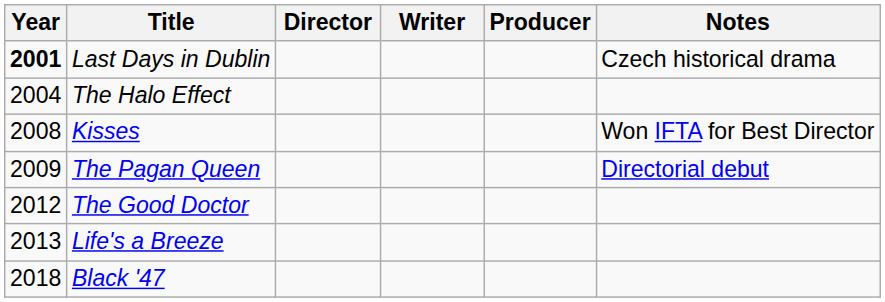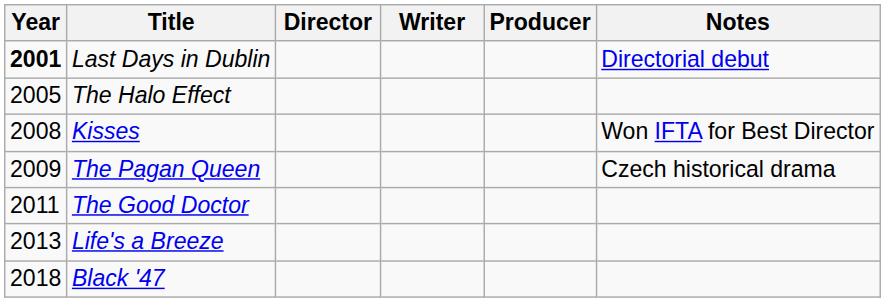 <table class="wikitable">
 <tr>
 <th>Year</th>
 <th>Title</th>
 <th width="65">Director</th>
 <th width="65">Writer</th>
 <th width="65">Producer</th>
 <th>Notes</th>
 </tr>
 <tr>
 <td><strong>2001</strong></td>
 <td><em>Last Days in Dublin</em></td>
 <td></td>
 <td></td>
 <td></td>
-<td>Czech historical drama</td>
+<td><a href='#'>Directorial debut</a></td>
 </tr>
 <tr>
-<td>2004</td>
+<td>2005</td>
 <td><em>The Halo Effect</em></td>
 <td></td>
 <td></td>
 <td></td>
 <td></td>
 </tr>
 <tr>
 <td>2008</td>
 <td><em><a href='#'>Kisses</a></em></td>
 <td></td>
 <td></td>
 <td></td>
 <td>Won <a href='#'>IFTA</a> for Best Director</td>
 </tr>
 <tr>
 <td>2009</td>
 <td><em><a href='#'>The Pagan Queen</a></em></td>
 <td></td>
 <td></td>
 <td></td>
-<td><a href='#'>Directorial debut</a></td>
+<td>Czech historical drama</td>
 </tr>
 <tr>
-<td>2012</td>
+<td>2011</td>
 <td><em><a href='#'>The Good Doctor</a></em></td>
 <td></td>
 <td></td>
 <td></td>
 <td></td>
 </tr>
 <tr>
 <td>2013</td>
 <td><em><a href='#'>Life's a Breeze</a></em></td>
 <td></td>
 <td></td>
 <td></td>
 <td></td>
 </tr>
 <tr>
 <td>2018</td>
 <td><em><a href='#'>Black '47</a></em></td>
 <td></td>
 <td></td>
 <td></td>
 <td></td>
 </tr>
 </table>
